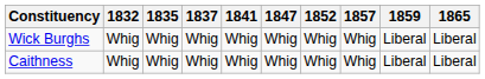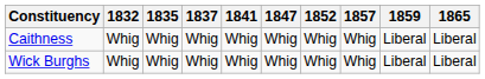 <table class=wikitable sortable>
 <tr>
 <th>Constituency</th>
 <th>1832</th>
 <th>1835</th>
 <th>1837</th>
 <th>1841</th>
 <th>1847</th>
 <th>1852</th>
 <th>1857</th>
 <th>1859</th>
 <th>1865</th>
 </tr>
 <tr>
+<td><a href='#'>Caithness</a></td>
+<td bgcolor=>Whig</td>
+<td bgcolor=>Whig</td>
+<td bgcolor=>Whig</td>
+<td bgcolor=>Whig</td>
+<td bgcolor=>Whig</td>
+<td bgcolor=>Whig</td>
+<td bgcolor=>Whig</td>
+<td bgcolor=>Liberal</td>
+<td bgcolor=>Liberal</td>
+</tr>
+<tr>
 <td><a href='#'>Wick Burghs</a></td>
 <td bgcolor=>Whig</td>
 <td bgcolor=>Whig</td>
 <td bgcolor=>Whig</td>
 <td bgcolor=>Whig</td>
 <td bgcolor=>Whig</td>
 <td bgcolor=>Whig</td>
 <td bgcolor=>Whig</td>
 <td bgcolor=>Liberal</td>
 <td bgcolor=>Liberal</td>
 </tr>
-<tr>
-<td><a href='#'>Caithness</a></td>
-<td bgcolor=>Whig</td>
-<td bgcolor=>Whig</td>
-<td bgcolor=>Whig</td>
-<td bgcolor=>Whig</td>
-<td bgcolor=>Whig</td>
-<td bgcolor=>Whig</td>
-<td bgcolor=>Whig</td>
-<td bgcolor=>Liberal</td>
-<td bgcolor=>Liberal</td>
-</tr>
 </table>
